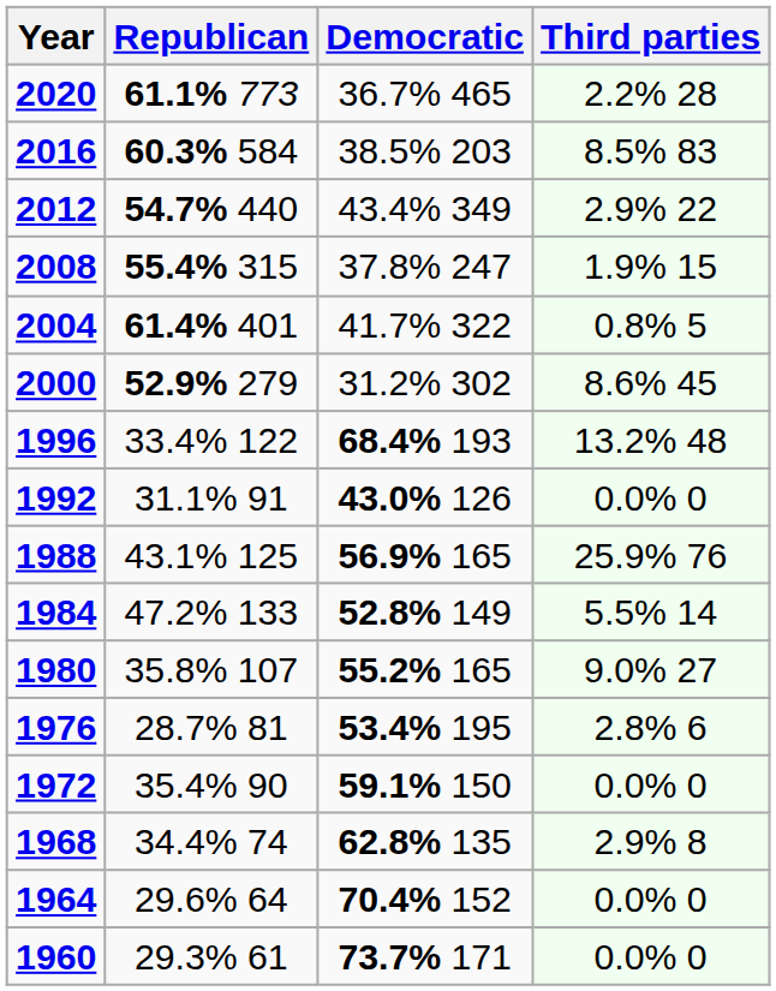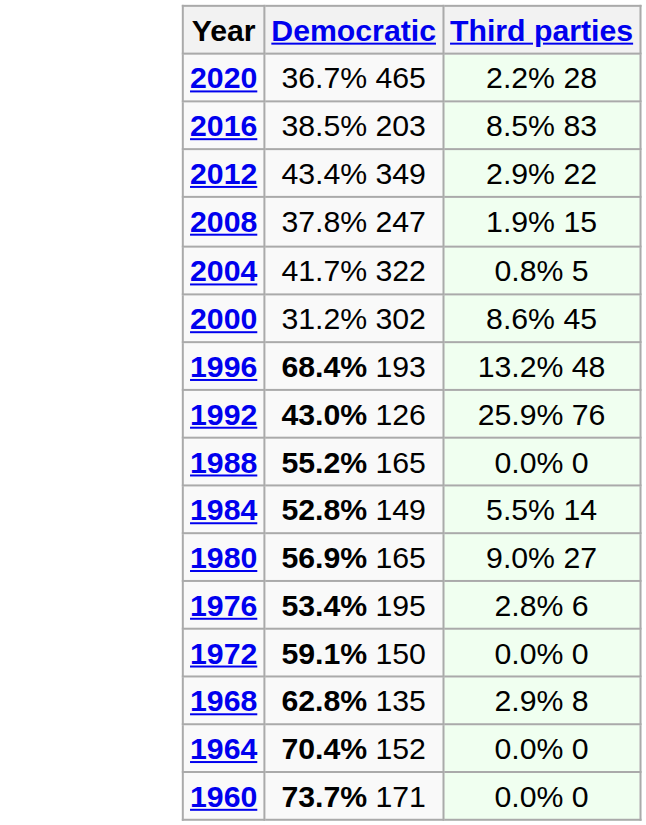 <table class="wikitable" style="float:right; font-size:95%;">
 <tr bgcolor=lightgrey>
 <th>Year</th>
-<th><a href='#'>Republican</a></th>
 <th><a href='#'>Democratic</a></th>
 <th><a href='#'>Third parties</a></th>
 </tr>
 <tr>
 <td style="text-align:center;" ><strong><a href='#'>2020</a></strong></td>
-<td style="text-align:center;" ><strong>61.1%</strong> <em>773</td>
 <td style="text-align:center;" >36.7% </em>465<em></td>
 <td style="text-align:center; background:honeyDew;">2.2% </em>28<em></td>
 </tr>
 <tr>
 <td style="text-align:center;" ><strong><a href='#'>2016</a></strong></td>
-<td style="text-align:center;" ><strong>60.3%</strong> </em>584<em></td>
 <td style="text-align:center;" >38.5% </em>203<em></td>
 <td style="text-align:center; background:honeyDew;">8.5% </em>83<em></td>
 </tr>
 <tr>
 <td style="text-align:center;" ><strong><a href='#'>2012</a></strong></td>
-<td style="text-align:center;" ><strong>54.7%</strong> </em>440<em></td>
 <td style="text-align:center;" >43.4% </em>349<em></td>
 <td style="text-align:center; background:honeyDew;">2.9% </em>22<em></td>
 </tr>
 <tr>
 <td style="text-align:center;" ><strong><a href='#'>2008</a></strong></td>
-<td style="text-align:center;" ><strong>55.4%</strong> </em>315<em></td>
 <td style="text-align:center;" >37.8% </em>247<em></td>
 <td style="text-align:center; background:honeyDew;">1.9% </em>15<em></td>
 </tr>
 <tr>
 <td style="text-align:center;" ><strong><a href='#'>2004</a></strong></td>
-<td style="text-align:center;" ><strong>61.4%</strong> </em>401<em></td>
 <td style="text-align:center;" >41.7% </em>322<em></td>
 <td style="text-align:center; background:honeyDew;">0.8% </em>5<em></td>
 </tr>
 <tr>
 <td style="text-align:center;" ><strong><a href='#'>2000</a></strong></td>
-<td style="text-align:center;" ><strong>52.9%</strong> </em>279<em></td>
 <td style="text-align:center;" >31.2% </em>302<em></td>
 <td style="text-align:center; background:honeyDew;">8.6% </em>45<em></td>
 </tr>
 <tr>
 <td style="text-align:center;" ><strong><a href='#'>1996</a></strong></td>
-<td style="text-align:center;" >33.4% </em>122<em></td>
 <td style="text-align:center;" ><strong>68.4%</strong> </em>193<em></td>
 <td style="text-align:center; background:honeyDew;">13.2% </em>48<em></td>
 </tr>
 <tr>
 <td style="text-align:center;" ><strong><a href='#'>1992</a></strong></td>
-<td style="text-align:center;" >31.1% </em>91<em></td>
 <td style="text-align:center;" ><strong>43.0%</strong> </em>126<em></td>
+<td style="text-align:center; background:honeyDew;">25.9% </em>76<em></td>
+</tr>
+<tr>
+<td style="text-align:center;" ><strong><a href='#'>1988</a></strong></td>
+<td style="text-align:center;" ><strong>55.2%</strong> </em>165<em></td>
 <td style="text-align:center; background:honeyDew;">0.0% </em>0<em></td>
 </tr>
 <tr>
-<td style="text-align:center;" ><strong><a href='#'>1988</a></strong></td>
-<td style="text-align:center;" >43.1% </em>125<em></td>
-<td style="text-align:center;" ><strong>56.9%</strong> </em>165<em></td>
-<td style="text-align:center; background:honeyDew;">25.9% </em>76<em></td>
-</tr>
-<tr>
 <td style="text-align:center;" ><strong><a href='#'>1984</a></strong></td>
-<td style="text-align:center;" >47.2% </em>133<em></td>
 <td style="text-align:center;" ><strong>52.8%</strong> </em>149<em></td>
 <td style="text-align:center; background:honeyDew;">5.5% </em>14<em></td>
 </tr>
 <tr>
 <td style="text-align:center;" ><strong><a href='#'>1980</a></strong></td>
-<td style="text-align:center;" >35.8% </em>107<em></td>
-<td style="text-align:center;" ><strong>55.2%</strong> </em>165<em></td>
+<td style="text-align:center;" ><strong>56.9%</strong> </em>165<em></td>
 <td style="text-align:center; background:honeyDew;">9.0% </em>27<em></td>
 </tr>
 <tr>
 <td style="text-align:center;" ><strong><a href='#'>1976</a></strong></td>
-<td style="text-align:center;" >28.7% </em>81<em></td>
 <td style="text-align:center;" ><strong>53.4%</strong> </em>195<em></td>
 <td style="text-align:center; background:honeyDew;">2.8% </em>6<em></td>
 </tr>
 <tr>
 <td style="text-align:center;" ><strong><a href='#'>1972</a></strong></td>
-<td style="text-align:center;" >35.4% </em>90<em></td>
 <td style="text-align:center;" ><strong>59.1%</strong> </em>150<em></td>
 <td style="text-align:center; background:honeyDew;">0.0% </em>0<em></td>
 </tr>
 <tr>
 <td style="text-align:center;" ><strong><a href='#'>1968</a></strong></td>
-<td style="text-align:center;" >34.4% </em>74<em></td>
 <td style="text-align:center;" ><strong>62.8%</strong> </em>135<em></td>
 <td style="text-align:center; background:honeyDew;">2.9% </em>8<em></td>
 </tr>
 <tr>
 <td style="text-align:center;" ><strong><a href='#'>1964</a></strong></td>
-<td style="text-align:center;" >29.6% </em>64<em></td>
 <td style="text-align:center;" ><strong>70.4%</strong> </em>152<em></td>
 <td style="text-align:center; background:honeyDew;">0.0% </em>0<em></td>
 </tr>
 <tr>
 <td style="text-align:center;" ><strong><a href='#'>1960</a></strong></td>
-<td style="text-align:center;" >29.3% </em>61<em></td>
 <td style="text-align:center;" ><strong>73.7%</strong> </em>171<em></td>
 <td style="text-align:center; background:honeyDew;">0.0% </em>0<em></td>
 </tr>
 </table>
